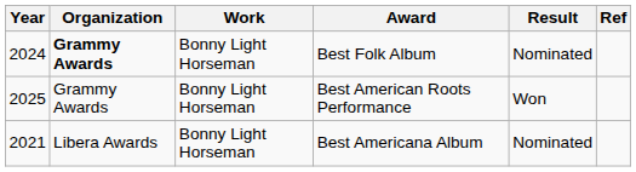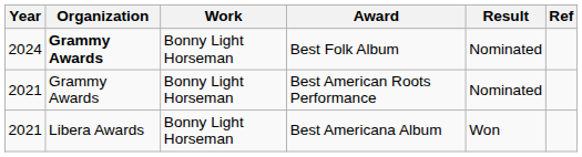 <table class="wikitable">
 <tr>
 <th>Year</th>
 <th>Organization</th>
 <th>Work</th>
 <th>Award</th>
 <th>Result</th>
 <th>Ref</th>
 </tr>
 <tr>
 <td>2024</td>
 <td><strong>Grammy Awards</strong></td>
 <td>Bonny Light Horseman</td>
 <td>Best Folk Album</td>
 <td>Nominated</td>
 <td></td>
 </tr>
 <tr>
-<td>2025</td>
+<td>2021</td>
 <td>Grammy Awards</td>
 <td>Bonny Light Horseman</td>
 <td>Best American Roots Performance</td>
-<td>Won</td>
+<td>Nominated</td>
 <td></td>
 </tr>
 <tr>
 <td>2021</td>
 <td>Libera Awards</td>
 <td>Bonny Light Horseman</td>
 <td>Best Americana Album</td>
-<td>Nominated</td>
+<td>Won</td>
 <td></td>
 </tr>
 </table>
